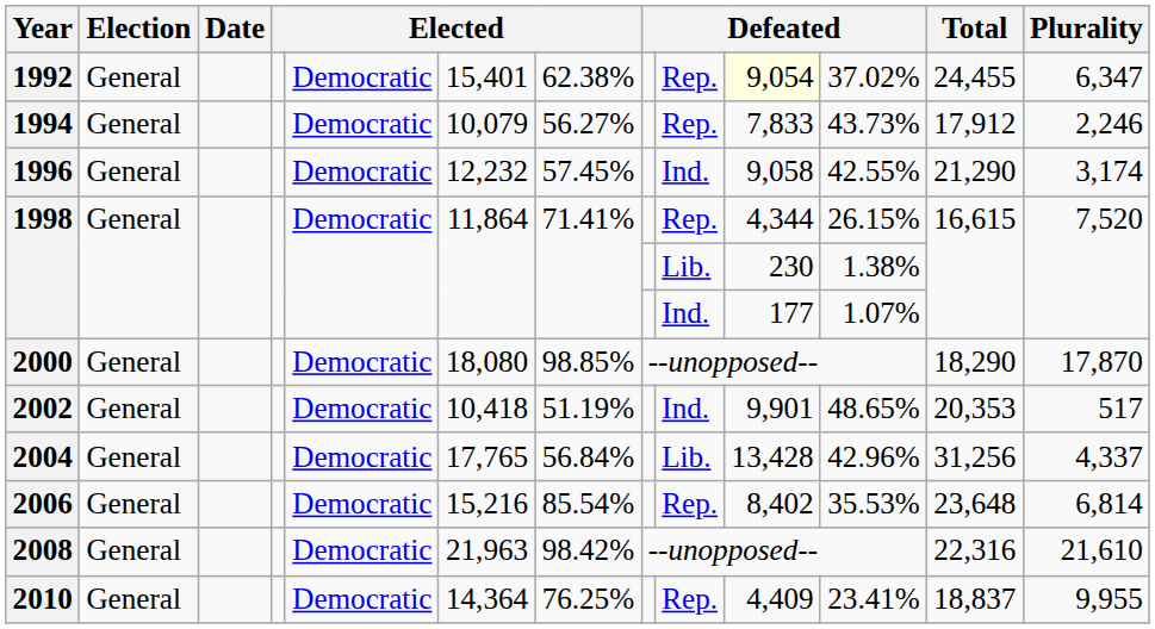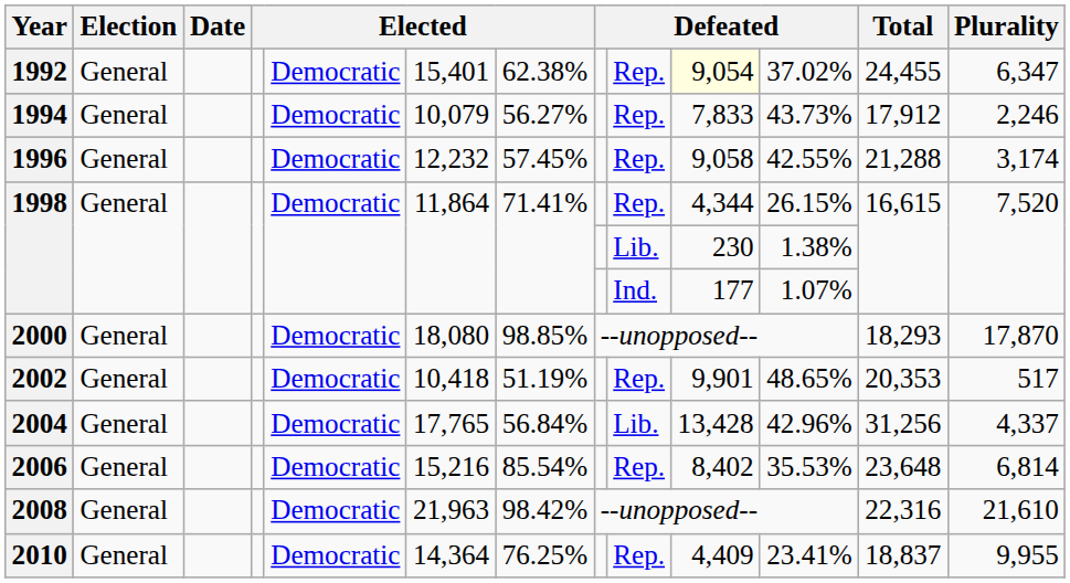 <table class=wikitable>
 <tr>
 <th>Year</th>
 <th>Election</th>
 <th>Date</th>
 <th ! colspan="4">Elected</th>
 <th ! colspan="4">Defeated</th>
 <th>Total</th>
 <th>Plurality</th>
 </tr>
 <tr>
 <th valign="top">1992</th>
 <td valign="top">General</td>
 <td valign="top"></td>
 <td valign="top"></td>
 <td valign="top" ><a href='#'>Democratic</a></td>
 <td valign="top" align="right">15,401</td>
 <td valign="top" align="right">62.38%</td>
 <td valign="top"></td>
 <td valign="top" ><a href='#'>Rep.</a></td>
 <td valign="top" align="right" style="background: lightyellow;">9,054</td>
 <td valign="top" align="right">37.02%</td>
 <td valign="top" align="right">24,455</td>
 <td valign="top" align="right">6,347</td>
 </tr>
 <tr>
 <th valign="top">1994</th>
 <td valign="top">General</td>
 <td valign="top"></td>
 <td valign="top"></td>
 <td valign="top" ><a href='#'>Democratic</a></td>
 <td valign="top" align="right">10,079</td>
 <td valign="top" align="right">56.27%</td>
 <td valign="top"></td>
 <td valign="top" ><a href='#'>Rep.</a></td>
 <td valign="top" align="right">7,833</td>
 <td valign="top" align="right">43.73%</td>
 <td valign="top" align="right">17,912</td>
 <td valign="top" align="right">2,246</td>
 </tr>
 <tr>
 <th valign="top">1996</th>
 <td valign="top">General</td>
 <td valign="top"></td>
 <td valign="top"></td>
 <td valign="top" ><a href='#'>Democratic</a></td>
 <td valign="top" align="right">12,232</td>
 <td valign="top" align="right">57.45%</td>
 <td valign="top"></td>
-<td valign="top" ><a href='#'>Ind.</a></td>
+<td valign="top" ><a href='#'>Rep.</a></td>
 <td valign="top" align="right">9,058</td>
 <td valign="top" align="right">42.55%</td>
-<td valign="top" align="right">21,290</td>
+<td valign="top" align="right">21,288</td>
 <td valign="top" align="right">3,174</td>
 </tr>
 <tr>
 <th rowspan="3" valign="top">1998</th>
 <td rowspan="3" valign="top">General</td>
 <td rowspan="3" valign="top"></td>
 <td rowspan="3" valign="top"></td>
 <td rowspan="3" valign="top" ><a href='#'>Democratic</a></td>
 <td rowspan="3" valign="top" align="right">11,864</td>
 <td rowspan="3" valign="top" align="right">71.41%</td>
 <td valign="top"></td>
 <td valign="top" ><a href='#'>Rep.</a></td>
 <td valign="top" align="right">4,344</td>
 <td valign="top" align="right">26.15%</td>
 <td rowspan="3" valign="top" align="right">16,615</td>
 <td rowspan="3" valign="top" align="right">7,520</td>
 </tr>
 <tr>
 <td valign="top"></td>
 <td valign="top" ><a href='#'>Lib.</a></td>
 <td valign="top" align="right">230</td>
 <td valign="top" align="right">1.38%</td>
 </tr>
 <tr>
 <td valign="top"></td>
 <td valign="top" ><a href='#'>Ind.</a></td>
 <td valign="top" align="right">177</td>
 <td valign="top" align="right">1.07%</td>
 </tr>
 <tr>
 <th valign="top">2000</th>
 <td valign="top">General</td>
 <td valign="top"></td>
 <td valign="top"></td>
 <td valign="top" ><a href='#'>Democratic</a></td>
 <td valign="top" align="right">18,080</td>
 <td valign="top" align="right">98.85%</td>
 <td valign="top" colspan="4"><em>--unopposed--</em></td>
-<td valign="top" align="right">18,290</td>
+<td valign="top" align="right">18,293</td>
 <td valign="top" align="right">17,870</td>
 </tr>
 <tr>
 <th valign="top">2002</th>
 <td valign="top">General</td>
 <td valign="top"></td>
 <td valign="top"></td>
 <td valign="top" ><a href='#'>Democratic</a></td>
 <td valign="top" align="right">10,418</td>
 <td valign="top" align="right">51.19%</td>
 <td valign="top"></td>
-<td valign="top" ><a href='#'>Ind.</a></td>
+<td valign="top" ><a href='#'>Rep.</a></td>
 <td valign="top" align="right">9,901</td>
 <td valign="top" align="right">48.65%</td>
 <td valign="top" align="right">20,353</td>
 <td valign="top" align="right">517</td>
 </tr>
 <tr>
 <th valign="top">2004</th>
 <td valign="top">General</td>
 <td valign="top"></td>
 <td valign="top"></td>
 <td valign="top" ><a href='#'>Democratic</a></td>
 <td valign="top" align="right">17,765</td>
 <td valign="top" align="right">56.84%</td>
 <td valign="top"></td>
 <td valign="top" ><a href='#'>Lib.</a></td>
 <td valign="top" align="right">13,428</td>
 <td valign="top" align="right">42.96%</td>
 <td valign="top" align="right">31,256</td>
 <td valign="top" align="right">4,337</td>
 </tr>
 <tr>
 <th valign="top">2006</th>
 <td valign="top">General</td>
 <td valign="top"></td>
 <td valign="top"></td>
 <td valign="top" ><a href='#'>Democratic</a></td>
 <td valign="top" align="right">15,216</td>
 <td valign="top" align="right">85.54%</td>
 <td valign="top"></td>
 <td valign="top" ><a href='#'>Rep.</a></td>
 <td valign="top" align="right">8,402</td>
 <td valign="top" align="right">35.53%</td>
 <td valign="top" align="right">23,648</td>
 <td valign="top" align="right">6,814</td>
 </tr>
 <tr>
 <th valign="top">2008</th>
 <td valign="top">General</td>
 <td valign="top"></td>
 <td valign="top"></td>
 <td valign="top" ><a href='#'>Democratic</a></td>
 <td valign="top" align="right">21,963</td>
 <td valign="top" align="right">98.42%</td>
 <td valign="top" colspan="4"><em>--unopposed--</em></td>
 <td valign="top" align="right">22,316</td>
 <td valign="top" align="right">21,610</td>
 </tr>
 <tr>
 <th valign="top">2010</th>
 <td valign="top">General</td>
 <td valign="top"></td>
 <td valign="top"></td>
 <td valign="top" ><a href='#'>Democratic</a></td>
 <td valign="top" align="right">14,364</td>
 <td valign="top" align="right">76.25%</td>
 <td valign="top"></td>
 <td valign="top" ><a href='#'>Rep.</a></td>
 <td valign="top" align="right">4,409</td>
 <td valign="top" align="right">23.41%</td>
 <td valign="top" align="right">18,837</td>
 <td valign="top" align="right">9,955</td>
 </tr>
 </table>
